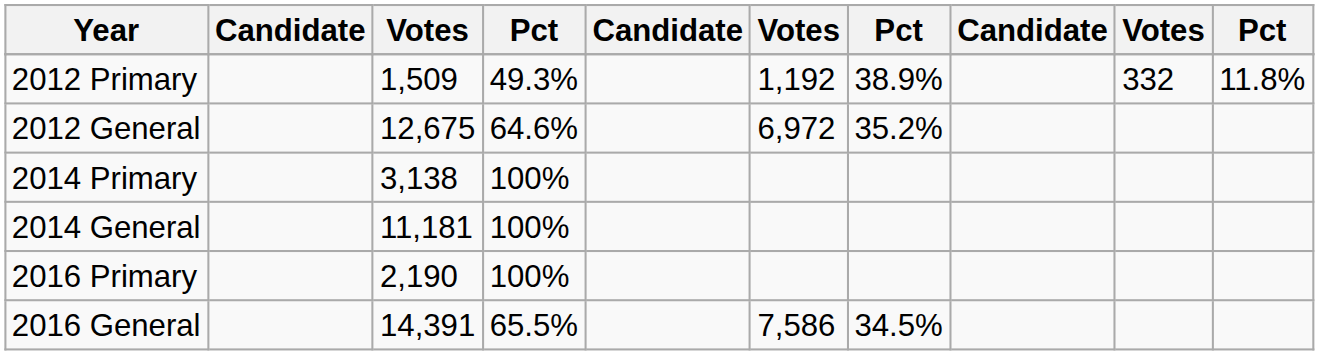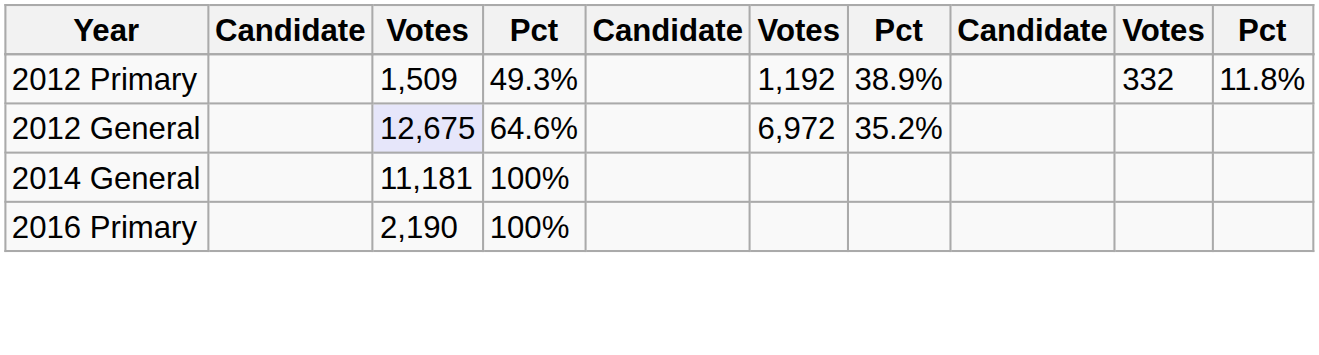 <table class="wikitable" style="margin:0.5em ; font-size:95%">
 <tr>
 <th>Year</th>
 <th>Candidate</th>
 <th>Votes</th>
 <th>Pct</th>
 <th>Candidate</th>
 <th>Votes</th>
 <th>Pct</th>
 <th>Candidate</th>
 <th>Votes</th>
 <th>Pct</th>
 </tr>
 <tr>
 </tr>
 <tr>
 <td>2012 Primary</td>
 <td></td>
 <td>1,509</td>
 <td>49.3%</td>
 <td></td>
 <td>1,192</td>
 <td>38.9%</td>
 <td></td>
 <td>332</td>
 <td>11.8%</td>
 </tr>
 <tr>
 <td>2012 General</td>
 <td></td>
-<td>12,675</td>
+<td style="background: lavender;">12,675</td>
 <td>64.6%</td>
 <td></td>
 <td>6,972</td>
 <td>35.2%</td>
-<td></td>
-<td></td>
-<td></td>
-</tr>
-<tr>
-<td>2014 Primary</td>
-<td></td>
-<td>3,138</td>
-<td>100%</td>
-<td></td>
-<td></td>
-<td></td>
 <td></td>
 <td></td>
 <td></td>
 </tr>
 <tr>
 <td>2014 General</td>
 <td></td>
 <td>11,181</td>
 <td>100%</td>
 <td></td>
 <td></td>
 <td></td>
 <td></td>
 <td></td>
 <td></td>
 </tr>
 <tr>
 <td>2016 Primary</td>
 <td></td>
 <td>2,190</td>
 <td>100%</td>
 <td></td>
 <td></td>
 <td></td>
 <td></td>
 <td></td>
 <td></td>
 </tr>
-<tr>
-<td>2016 General</td>
-<td></td>
-<td>14,391</td>
-<td>65.5%</td>
-<td></td>
-<td>7,586</td>
-<td>34.5%</td>
-<td></td>
-<td></td>
-<td></td>
-</tr>
 </table>
